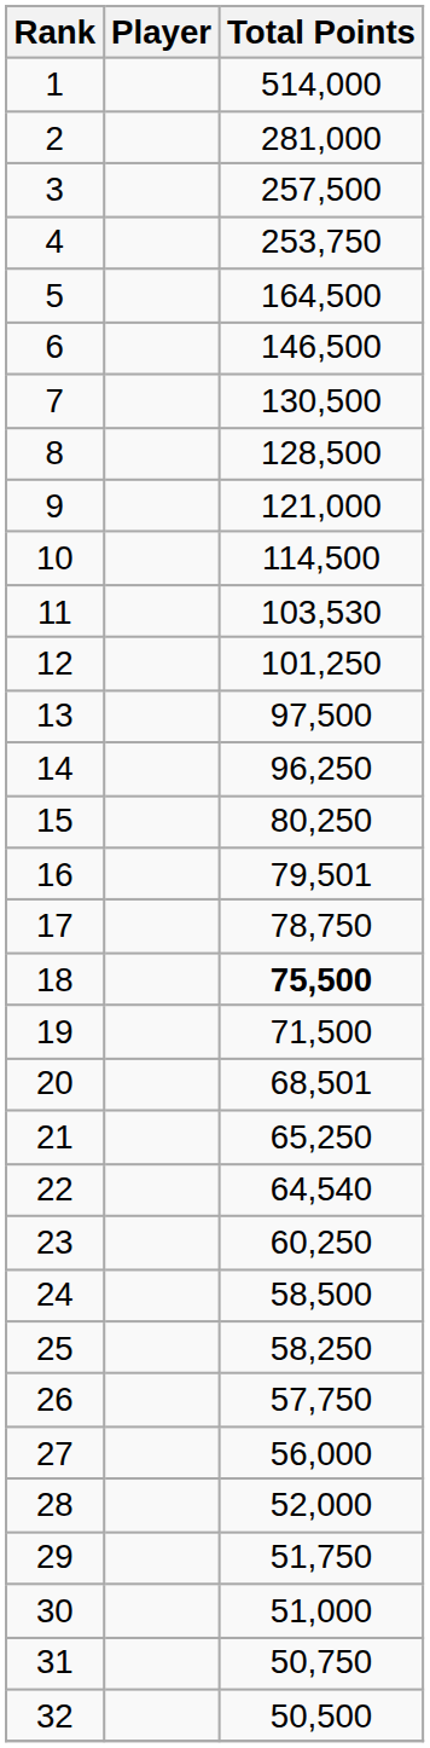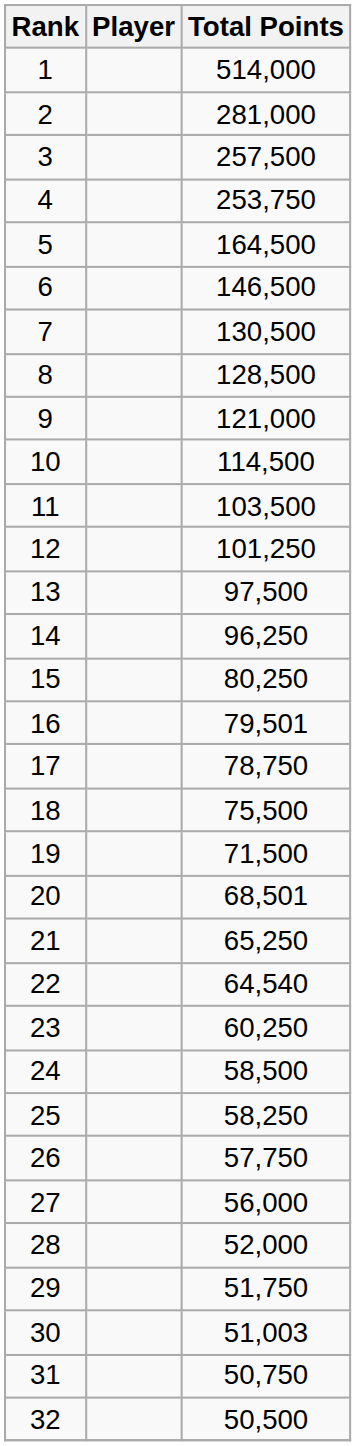 <table class="wikitable" style="font-size: 85%">
 <tr>
 <th>Rank</th>
 <th>Player</th>
 <th>Total Points</th>
 </tr>
 <tr>
 <td align="center">1</td>
 <td></td>
 <td align="center">514,000</td>
 </tr>
 <tr>
 <td align="center">2</td>
 <td></td>
 <td align="center">281,000</td>
 </tr>
 <tr>
 <td align="center">3</td>
 <td></td>
 <td align="center">257,500</td>
 </tr>
 <tr>
 <td align="center">4</td>
 <td></td>
 <td align="center">253,750</td>
 </tr>
 <tr>
 <td align="center">5</td>
 <td></td>
 <td align="center">164,500</td>
 </tr>
 <tr>
 <td align="center">6</td>
 <td></td>
 <td align="center">146,500</td>
 </tr>
 <tr>
 <td align="center">7</td>
 <td></td>
 <td align="center">130,500</td>
 </tr>
 <tr>
 <td align="center">8</td>
 <td></td>
 <td align="center">128,500</td>
 </tr>
 <tr>
 <td align="center">9</td>
 <td></td>
 <td align="center">121,000</td>
 </tr>
 <tr>
 <td align="center">10</td>
 <td></td>
 <td align="center">114,500</td>
 </tr>
 <tr>
 <td align="center">11</td>
 <td></td>
-<td align="center">103,530</td>
+<td align="center">103,500</td>
 </tr>
 <tr>
 <td align="center">12</td>
 <td></td>
 <td align="center">101,250</td>
 </tr>
 <tr>
 <td align="center">13</td>
 <td></td>
 <td align="center">97,500</td>
 </tr>
 <tr>
 <td align="center">14</td>
 <td></td>
 <td align="center">96,250</td>
 </tr>
 <tr>
 <td align="center">15</td>
 <td></td>
 <td align="center">80,250</td>
 </tr>
 <tr>
 <td align="center">16</td>
 <td></td>
 <td align="center">79,501</td>
 </tr>
 <tr>
 <td align="center">17</td>
 <td></td>
 <td align="center">78,750</td>
 </tr>
 <tr>
 <td align="center">18</td>
 <td></td>
-<td align="center"><strong>75,500</strong></td>
+<td align="center">75,500</td>
 </tr>
 <tr>
 <td align="center">19</td>
 <td></td>
 <td align="center">71,500</td>
 </tr>
 <tr>
 <td align="center">20</td>
 <td></td>
 <td align="center">68,501</td>
 </tr>
 <tr>
 <td align="center">21</td>
 <td></td>
 <td align="center">65,250</td>
 </tr>
 <tr>
 <td align="center">22</td>
 <td></td>
 <td align="center">64,540</td>
 </tr>
 <tr>
 <td align="center">23</td>
 <td></td>
 <td align="center">60,250</td>
 </tr>
 <tr>
 <td align="center">24</td>
 <td></td>
 <td align="center">58,500</td>
 </tr>
 <tr>
 <td align="center">25</td>
 <td></td>
 <td align="center">58,250</td>
 </tr>
 <tr>
 <td align="center">26</td>
 <td></td>
 <td align="center">57,750</td>
 </tr>
 <tr>
 <td align="center">27</td>
 <td></td>
 <td align="center">56,000</td>
 </tr>
 <tr>
 <td align="center">28</td>
 <td></td>
 <td align="center">52,000</td>
 </tr>
 <tr>
 <td align="center">29</td>
 <td></td>
 <td align="center">51,750</td>
 </tr>
 <tr>
 <td align="center">30</td>
 <td></td>
-<td align="center">51,000</td>
+<td align="center">51,003</td>
 </tr>
 <tr>
 <td align="center">31</td>
 <td></td>
 <td align="center">50,750</td>
 </tr>
 <tr>
 <td align="center">32</td>
 <td></td>
 <td align="center">50,500</td>
 </tr>
 <tr>
 </tr>
 </table>
